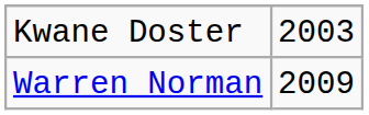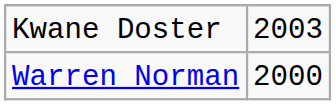 <table class="wikitable">
 <tr>
 </tr>
 <tr>
 <td>Kwane Doster</td>
 <td>2003</td>
 </tr>
 <tr>
 <td><a href='#'>Warren Norman</a></td>
-<td>2009</td>
+<td>2000</td>
 </tr>
 </table>
